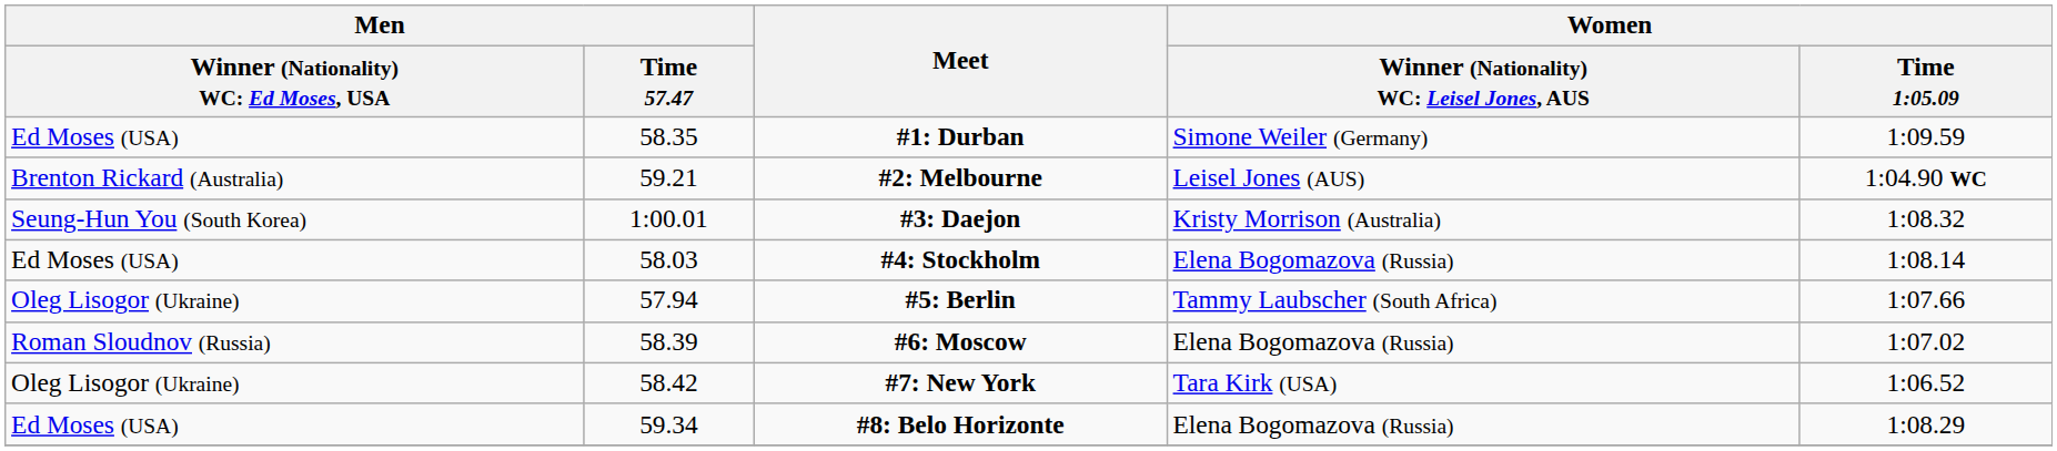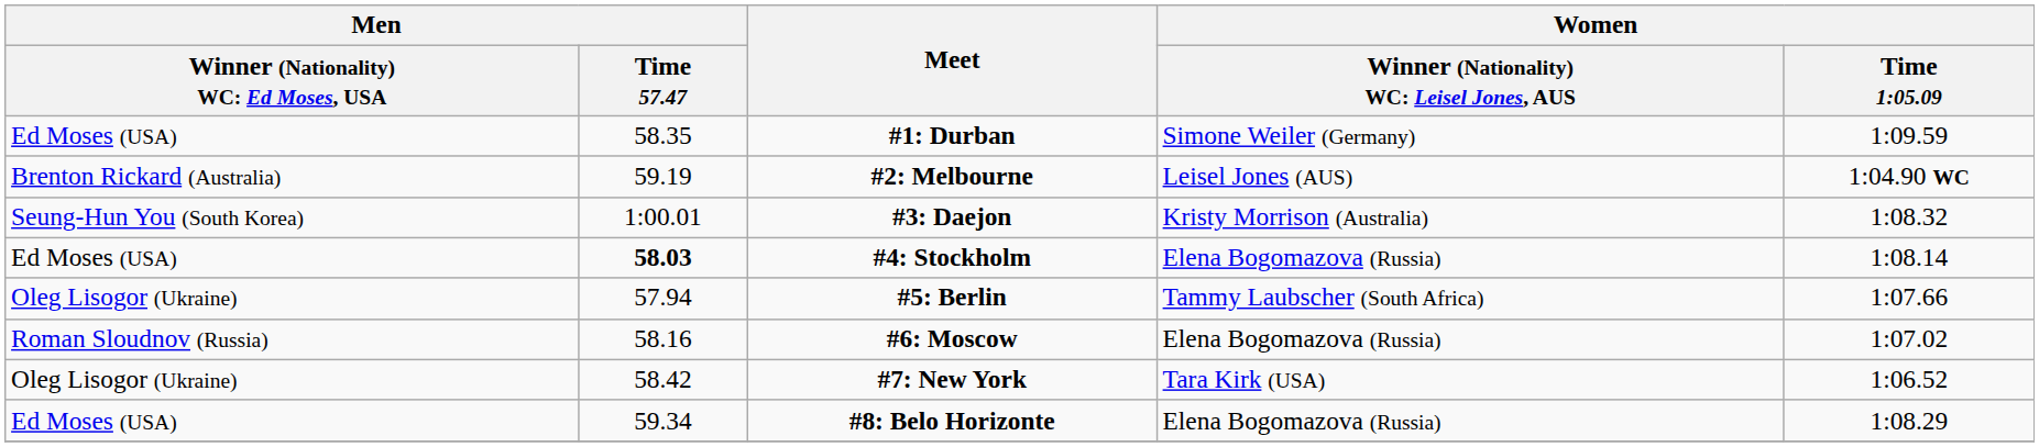 <table class=wikitable width=100%>
 <tr>
 <th colspan="2">Men</th>
 <th rowspan="2">Meet</th>
 <th colspan="2">Women</th>
 </tr>
 <tr>
 <th>Winner <small>(Nationality)<br>WC: <em><a href='#'>Ed Moses</a></em>, USA</small></th>
 <th>Time<br><small><em>57.47</em></small></th>
 <th>Winner <small>(Nationality)<br>WC: <em><a href='#'>Leisel Jones</a></em>, AUS</small></th>
 <th>Time<br><small><em>1:05.09</em></small></th>
 </tr>
 <tr>
 <td> <a href='#'>Ed Moses</a> <small>(USA)</small></td>
 <td align=center>58.35</td>
 <td align=center><strong>#1: Durban</strong></td>
 <td> <a href='#'>Simone Weiler</a> <small>(Germany)</small></td>
 <td align=center>1:09.59</td>
 </tr>
 <tr>
 <td> <a href='#'>Brenton Rickard</a> <small>(Australia)</small></td>
-<td align=center>59.21</td>
+<td align=center>59.19</td>
 <td align=center><strong>#2: Melbourne</strong></td>
 <td> <a href='#'>Leisel Jones</a> <small>(AUS)</small></td>
 <td align=center>1:04.90 <small><strong>WC</strong></small></td>
 </tr>
 <tr>
 <td> <a href='#'>Seung-Hun You</a> <small>(South Korea)</small></td>
 <td align=center>1:00.01</td>
 <td align=center><strong>#3: Daejon</strong></td>
 <td> <a href='#'>Kristy Morrison</a> <small>(Australia)</small></td>
 <td align=center>1:08.32</td>
 </tr>
 <tr>
 <td> Ed Moses <small>(USA)</small></td>
-<td align=center>58.03</td>
+<td align=center><strong>58.03</strong></td>
 <td align=center><strong>#4: Stockholm</strong></td>
 <td> <a href='#'>Elena Bogomazova</a> <small>(Russia)</small></td>
 <td align=center>1:08.14</td>
 </tr>
 <tr>
 <td> <a href='#'>Oleg Lisogor</a> <small>(Ukraine)</small></td>
 <td align=center>57.94</td>
 <td align=center><strong>#5: Berlin</strong></td>
 <td> <a href='#'>Tammy Laubscher</a> <small>(South Africa)</small></td>
 <td align=center>1:07.66</td>
 </tr>
 <tr>
 <td> <a href='#'>Roman Sloudnov</a> <small>(Russia)</small></td>
-<td align=center>58.39</td>
+<td align=center>58.16</td>
 <td align=center><strong>#6: Moscow</strong></td>
 <td> Elena Bogomazova <small>(Russia)</small></td>
 <td align=center>1:07.02</td>
 </tr>
 <tr>
 <td> Oleg Lisogor <small>(Ukraine)</small></td>
 <td align=center>58.42</td>
 <td align=center><strong>#7: New York</strong></td>
 <td> <a href='#'>Tara Kirk</a> <small>(USA)</small></td>
 <td align=center>1:06.52</td>
 </tr>
 <tr>
 <td> <a href='#'>Ed Moses</a> <small>(USA)</small></td>
 <td align=center>59.34</td>
 <td align=center><strong>#8: Belo Horizonte</strong></td>
 <td> Elena Bogomazova <small>(Russia)</small></td>
 <td align=center>1:08.29</td>
 </tr>
 <tr>
 </tr>
 </table>
